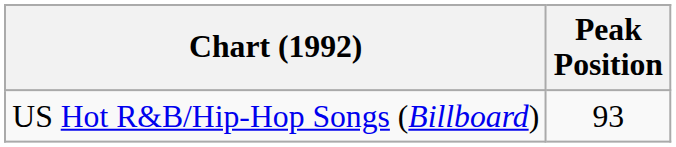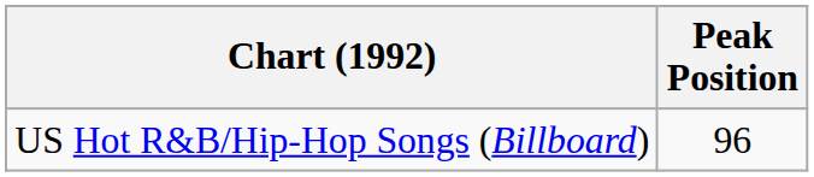 <table class="wikitable sortable">
 <tr>
 <th align="left">Chart (1992)</th>
 <th style="text-align:center;">Peak<br> Position</th>
 </tr>
 <tr>
 <td align="left">US <a href='#'>Hot R&B/Hip-Hop Songs</a> (<a href='#'><em>Billboard</em></a>)</td>
-<td style="text-align:center;">93</td>
+<td style="text-align:center;">96</td>
 </tr>
 </table>
